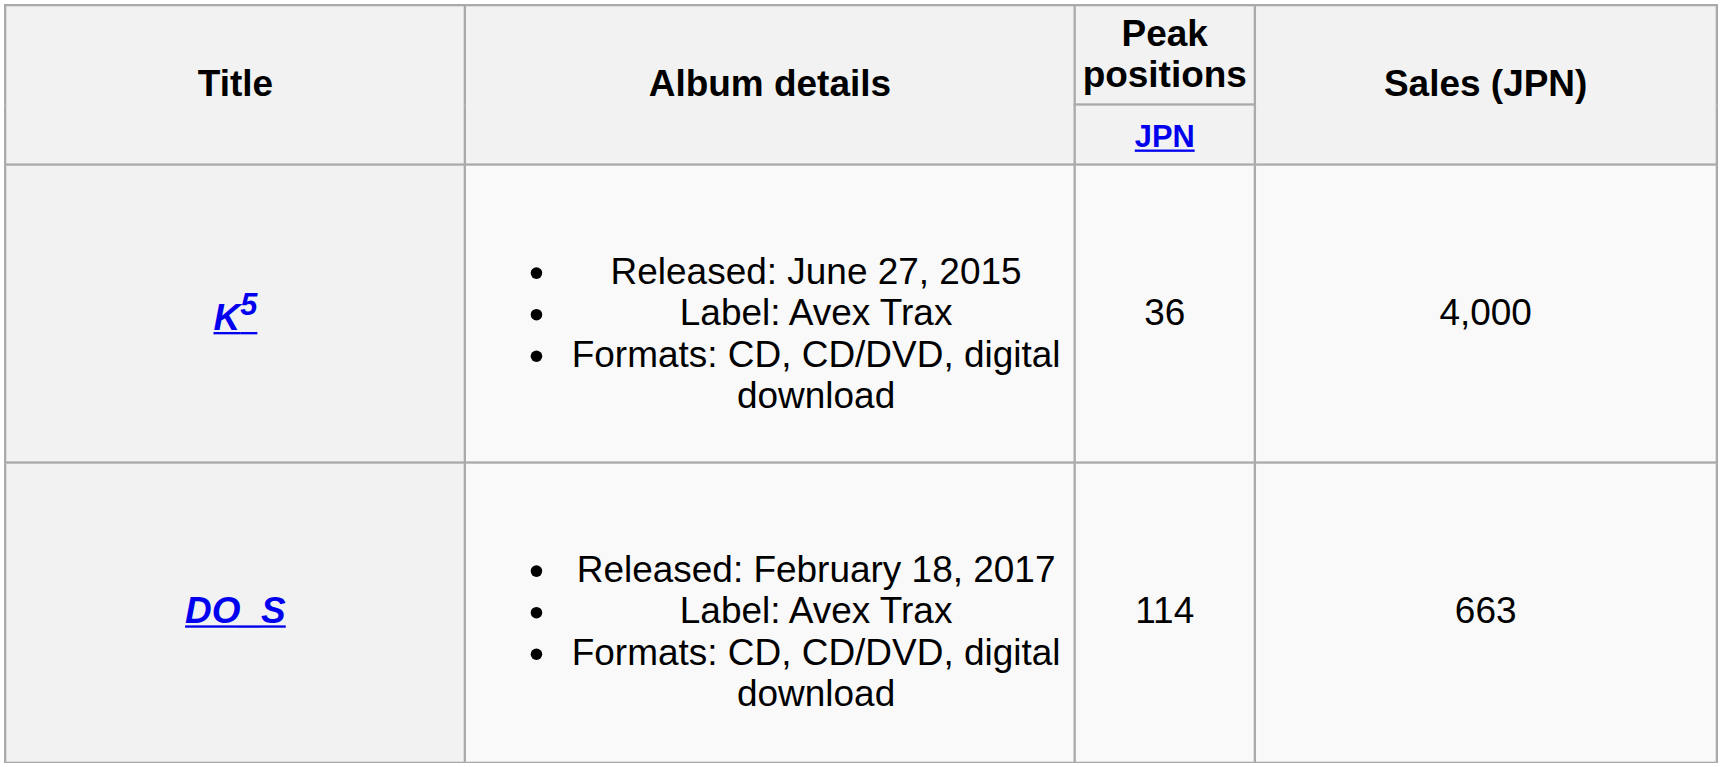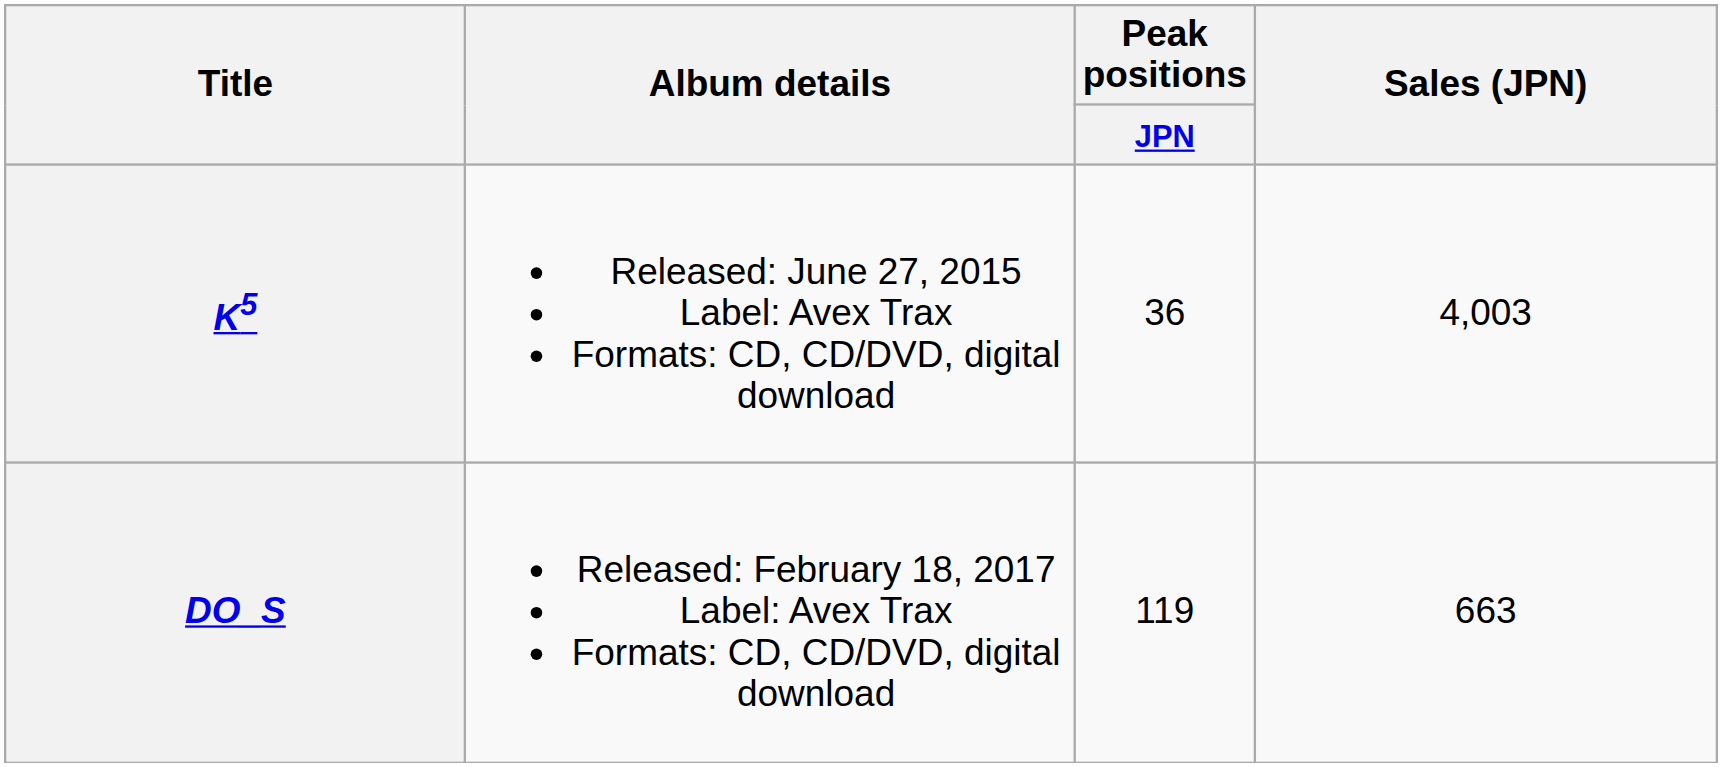 <table class="wikitable plainrowheaders" style="text-align:center;">
 <tr>
 <th style="width:12em;" rowspan="2">Title</th>
 <th style="width:16em;" rowspan="2">Album details</th>
 <th colspan="1">Peak positions</th>
 <th style="width:12em;" rowspan="2">Sales (JPN)</th>
 </tr>
 <tr>
 <th style="width:2.5em;"><small><a href='#'>JPN</a></small><br></th>
 </tr>
 <tr>
 <th scope="row"><em><a href='#'>K<sup>5</sup></a></em></th>
 <td><br><ul><li>Released: June 27, 2015 </li><li>Label: Avex Trax</li><li>Formats: CD, CD/DVD, digital download</li></ul></td>
 <td>36</td>
-<td>4,000</td>
+<td>4,003</td>
 </tr>
 <tr>
 <th scope="row"><em><a href='#'>DO_S</a></em></th>
 <td><br><ul><li>Released: February 18, 2017 </li><li>Label: Avex Trax</li><li>Formats: CD, CD/DVD, digital download</li></ul></td>
-<td>114</td>
+<td>119</td>
 <td>663</td>
 </tr>
 </table>
